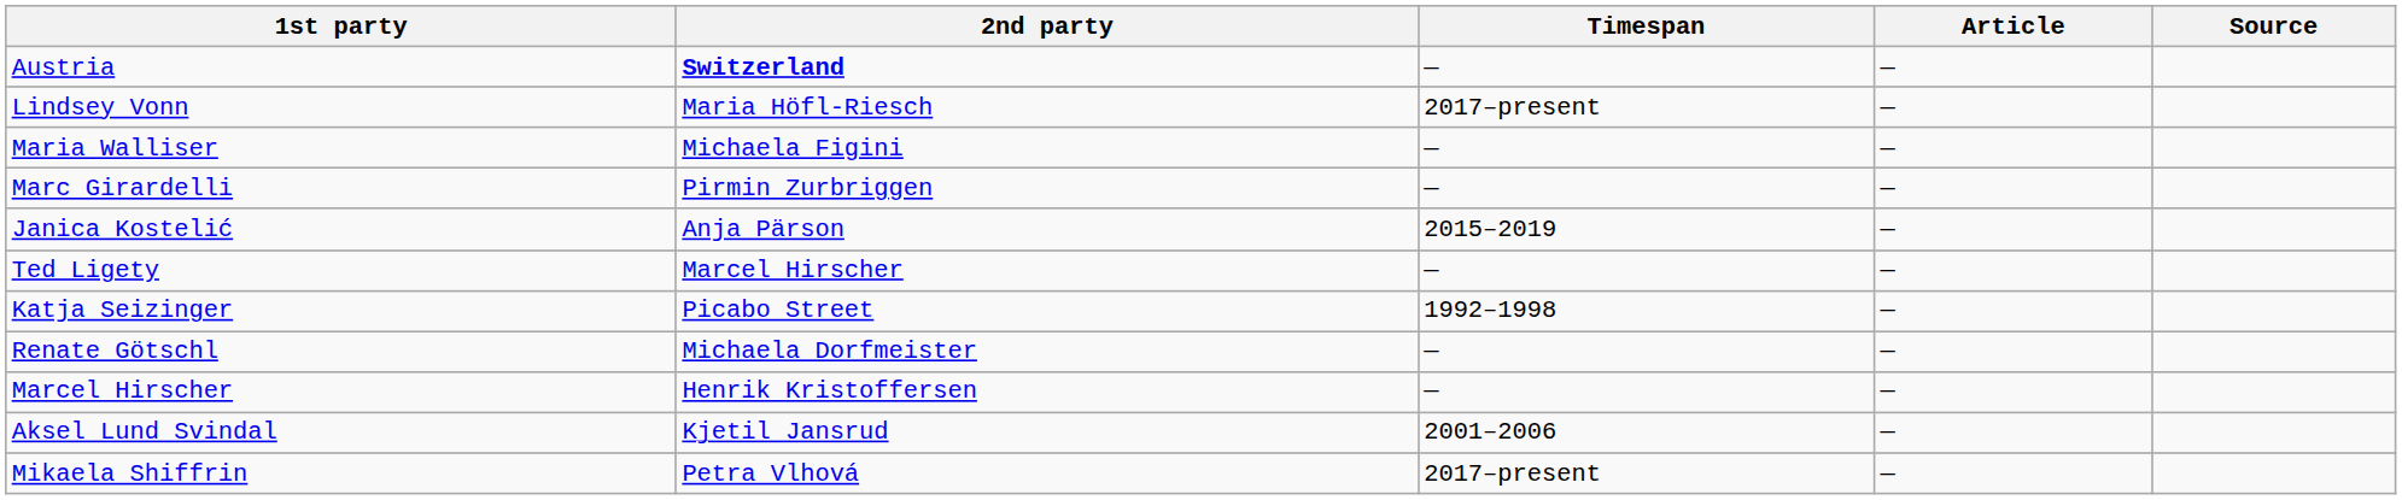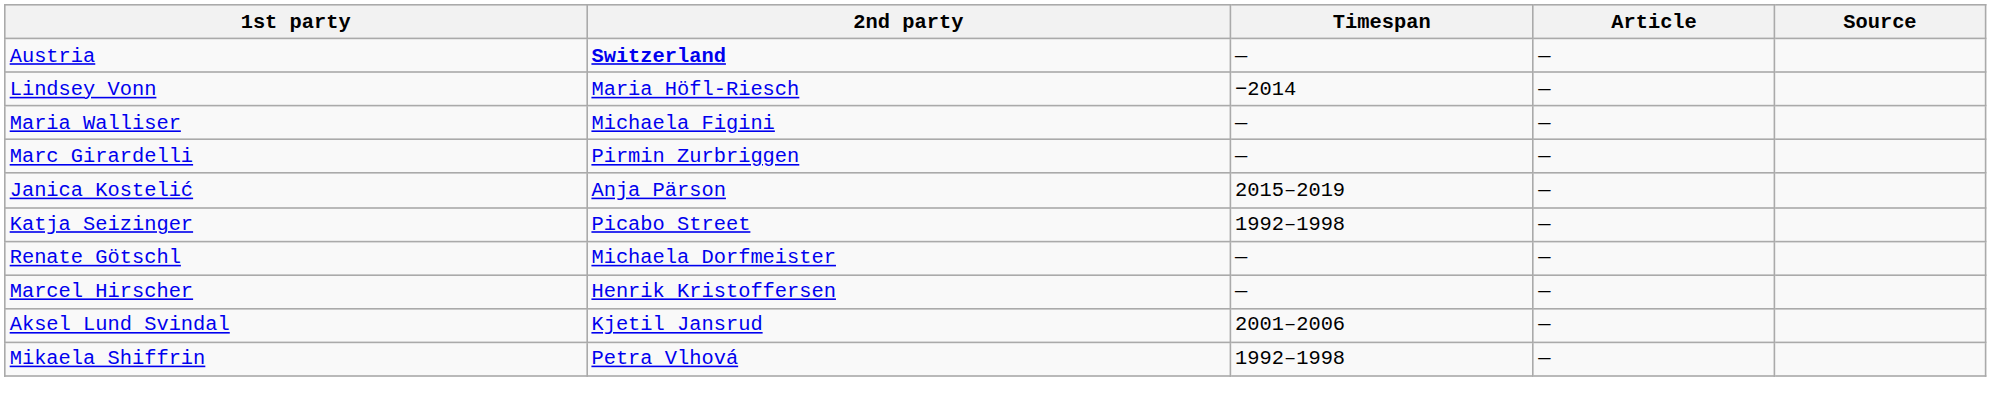 <table class="wikitable"  style="font-size:98%; width:98%;">
 <tr>
 <th>1st party</th>
 <th>2nd party</th>
 <th>Timespan</th>
 <th>Article</th>
 <th class="unsortable">Source</th>
 </tr>
 <tr>
 <td> <a href='#'>Austria</a></td>
 <td><strong> <a href='#'>Switzerland</a></strong></td>
 <td>—</td>
 <td>—</td>
 <td></td>
 </tr>
 <tr>
 <td> <a href='#'>Lindsey Vonn</a></td>
 <td> <a href='#'>Maria Höfl-Riesch</a></td>
-<td>2017–present</td>
+<td>−2014</td>
 <td>—</td>
 <td></td>
 </tr>
 <tr>
 <td> <a href='#'>Maria Walliser</a></td>
 <td> <a href='#'>Michaela Figini</a></td>
 <td>—</td>
 <td>—</td>
 <td></td>
 </tr>
 <tr>
 <td> <a href='#'>Marc Girardelli</a></td>
 <td> <a href='#'>Pirmin Zurbriggen</a></td>
 <td>—</td>
 <td>—</td>
 <td></td>
 </tr>
 <tr>
 <td> <a href='#'>Janica Kostelić</a></td>
 <td> <a href='#'>Anja Pärson</a></td>
 <td>2015–2019</td>
-<td>—</td>
-<td></td>
-</tr>
-<tr>
-<td> <a href='#'>Ted Ligety</a></td>
-<td> <a href='#'>Marcel Hirscher</a></td>
-<td>—</td>
 <td>—</td>
 <td></td>
 </tr>
 <tr>
 <td> <a href='#'>Katja Seizinger</a></td>
 <td> <a href='#'>Picabo Street</a></td>
 <td>1992–1998</td>
 <td>—</td>
 <td></td>
 </tr>
 <tr>
 <td> <a href='#'>Renate Götschl</a></td>
 <td> <a href='#'>Michaela Dorfmeister</a></td>
 <td>—</td>
 <td>—</td>
 <td></td>
 </tr>
 <tr>
 <td> <a href='#'>Marcel Hirscher</a></td>
 <td> <a href='#'>Henrik Kristoffersen</a></td>
 <td>—</td>
 <td>—</td>
 <td></td>
 </tr>
 <tr>
 <td> <a href='#'>Aksel Lund Svindal</a></td>
 <td> <a href='#'>Kjetil Jansrud</a></td>
 <td>2001–2006</td>
 <td>—</td>
 <td></td>
 </tr>
 <tr>
 <td> <a href='#'>Mikaela Shiffrin</a></td>
 <td> <a href='#'>Petra Vlhová</a></td>
-<td>2017–present</td>
+<td>1992–1998</td>
 <td>—</td>
 <td></td>
 </tr>
 </table>
